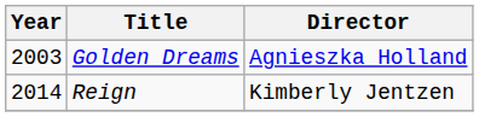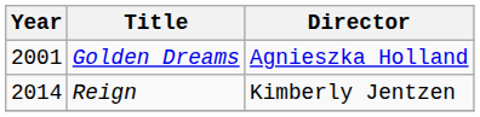 <table class="wikitable">
 <tr>
 <th>Year</th>
 <th>Title</th>
 <th>Director</th>
 </tr>
 <tr>
-<td>2003</td>
+<td>2001</td>
 <td><em><a href='#'>Golden Dreams</a></em></td>
 <td><a href='#'>Agnieszka Holland</a></td>
 </tr>
 <tr>
 <td>2014</td>
 <td><em>Reign</em></td>
 <td>Kimberly Jentzen</td>
 </tr>
 <tr>
 </tr>
 </table>
